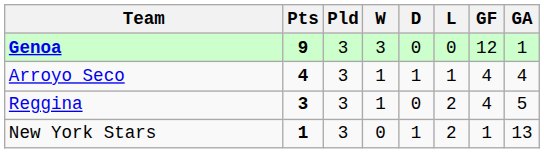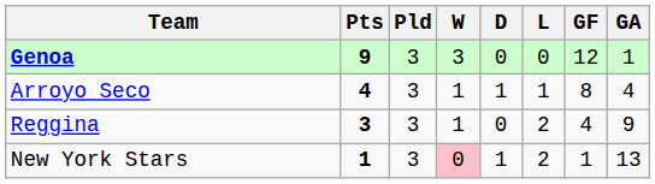 <table class="wikitable" style="text-align:center;">
 <tr>
 <th width=200>Team</th>
 <th width=20>Pts</th>
 <th width=20>Pld</th>
 <th width=20>W</th>
 <th width=20>D</th>
 <th width=20>L</th>
 <th width=20>GF</th>
 <th width=20>GA</th>
 </tr>
 <tr style="background:#ccffcc">
 <td style="text-align:left">  <strong><a href='#'>Genoa</a></strong></td>
 <td><strong>9</strong></td>
 <td>3</td>
 <td>3</td>
 <td>0</td>
 <td>0</td>
 <td>12</td>
 <td>1</td>
 </tr>
 <tr>
 <td style="text-align:left"> <a href='#'>Arroyo Seco</a></td>
 <td><strong>4</strong></td>
 <td>3</td>
 <td>1</td>
 <td>1</td>
 <td>1</td>
-<td>4</td>
+<td>8</td>
 <td>4</td>
 </tr>
 <tr>
 <td style="text-align:left"> <a href='#'>Reggina</a></td>
 <td><strong>3</strong></td>
 <td>3</td>
 <td>1</td>
 <td>0</td>
 <td>2</td>
 <td>4</td>
-<td>5</td>
+<td>9</td>
 </tr>
 <tr>
 <td style="text-align:left"> New York Stars</td>
 <td><strong>1</strong></td>
 <td>3</td>
-<td>0</td>
+<td style="background: pink;">0</td>
 <td>1</td>
 <td>2</td>
 <td>1</td>
 <td>13</td>
 </tr>
 </table>
